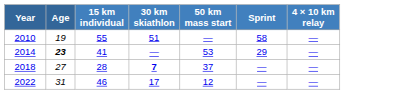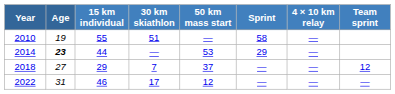 <table class="wikitable" style="font-size:95%; text-align:center; border:grey solid 1px; border-collapse:collapse; background:#ffffff;">
 <tr>
 <th style="background-color:#369; color:white; width:60px;"> Year </th>
 <th style="background-color:#369; color:white; width:40px;"> Age </th>
 <th style="background-color:#4180be; color:white; width:75px;"> 15 km <br> individual </th>
 <th style="background-color:#4180be; color:white; width:75px;"> 30 km <br> skiathlon </th>
 <th style="background-color:#4180be; color:white; width:75px;"> 50 km <br> mass start </th>
 <th style="background-color:#4180be; color:white; width:75px;"> Sprint </th>
 <th style="background-color:#4180be; color:white; width:75px;"> 4 × 10 km <br> relay </th>
+<th style="background-color:#4180be; color:white; width:75px;"> Team <br> sprint </th>
 </tr>
 <tr>
 <td><a href='#'>2010</a></td>
 <td><em>19</em></td>
 <td><a href='#'>55</a></td>
 <td><a href='#'>51</a></td>
 <td><a href='#'>—</a></td>
 <td><a href='#'>58</a></td>
 <td><a href='#'>—</a></td>
+<td><a href='#'></a></td>
 </tr>
 <tr>
 <td><a href='#'>2014</a></td>
 <td><strong><em>23</em></strong></td>
-<td><a href='#'>41</a></td>
+<td><a href='#'>44</a></td>
 <td><a href='#'>—</a></td>
 <td><a href='#'>53</a></td>
 <td><a href='#'>29</a></td>
 <td><a href='#'>—</a></td>
+<td><a href='#'></a></td>
 </tr>
 <tr>
 <td><a href='#'>2018</a></td>
 <td><em>27</em></td>
-<td><a href='#'>28</a></td>
-<td><strong><a href='#'>7</a></strong></td>
+<td><a href='#'>29</a></td>
+<td><a href='#'>7</a></td>
 <td><a href='#'>37</a></td>
 <td><a href='#'>—</a></td>
 <td><a href='#'>—</a></td>
+<td><a href='#'>12</a></td>
 </tr>
 <tr>
 <td><a href='#'>2022</a></td>
 <td><em>31</em></td>
 <td><a href='#'>46</a></td>
 <td><a href='#'>17</a></td>
 <td><a href='#'>12</a></td>
 <td><a href='#'>—</a></td>
 <td><a href='#'>—</a></td>
+<td><a href='#'>—</a></td>
 </tr>
 </table>
